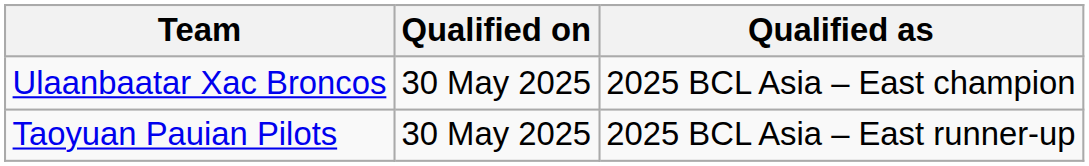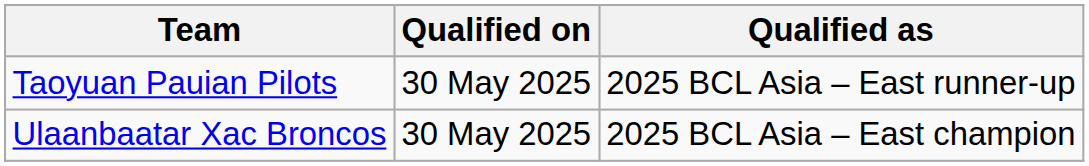 <table class="wikitable sortable">
 <tr>
 <th>Team</th>
 <th>Qualified on</th>
 <th>Qualified as</th>
 </tr>
 <tr>
+<td> <a href='#'>Taoyuan Pauian Pilots</a></td>
+<td>30 May 2025</td>
+<td>2025 BCL Asia – East runner-up</td>
+</tr>
+<tr>
 <td> <a href='#'>Ulaanbaatar Xac Broncos</a></td>
 <td>30 May 2025</td>
 <td>2025 BCL Asia – East champion</td>
 </tr>
-<tr>
-<td> <a href='#'>Taoyuan Pauian Pilots</a></td>
-<td>30 May 2025</td>
-<td>2025 BCL Asia – East runner-up</td>
-</tr>
 </table>
